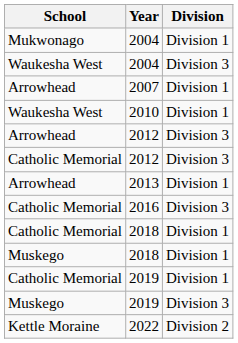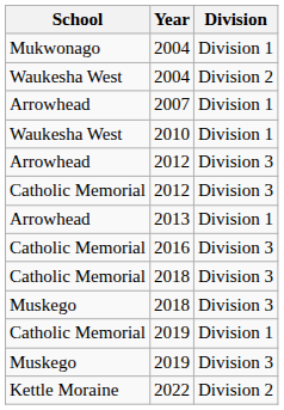 <table class="wikitable">
 <tr>
 <th>School</th>
 <th>Year</th>
 <th>Division</th>
 </tr>
 <tr>
 <td>Mukwonago</td>
 <td>2004</td>
 <td>Division 1</td>
 </tr>
 <tr>
 <td>Waukesha West</td>
 <td>2004</td>
-<td>Division 3</td>
+<td>Division 2</td>
 </tr>
 <tr>
 <td>Arrowhead</td>
 <td>2007</td>
 <td>Division 1</td>
 </tr>
 <tr>
 <td>Waukesha West</td>
 <td>2010</td>
 <td>Division 1</td>
 </tr>
 <tr>
 <td>Arrowhead</td>
 <td>2012</td>
 <td>Division 3</td>
 </tr>
 <tr>
 <td>Catholic Memorial</td>
 <td>2012</td>
 <td>Division 3</td>
 </tr>
 <tr>
 <td>Arrowhead</td>
 <td>2013</td>
 <td>Division 1</td>
 </tr>
 <tr>
 <td>Catholic Memorial</td>
 <td>2016</td>
 <td>Division 3</td>
 </tr>
 <tr>
 <td>Catholic Memorial</td>
 <td>2018</td>
-<td>Division 1</td>
+<td>Division 3</td>
 </tr>
 <tr>
 <td>Muskego</td>
 <td>2018</td>
-<td>Division 1</td>
+<td>Division 3</td>
 </tr>
 <tr>
 <td>Catholic Memorial</td>
 <td>2019</td>
 <td>Division 1</td>
 </tr>
 <tr>
 <td>Muskego</td>
 <td>2019</td>
 <td>Division 3</td>
 </tr>
 <tr>
 <td>Kettle Moraine</td>
 <td>2022</td>
 <td>Division 2</td>
 </tr>
 </table>
